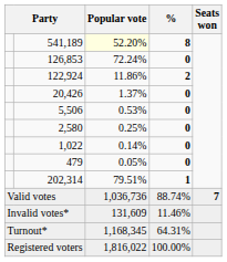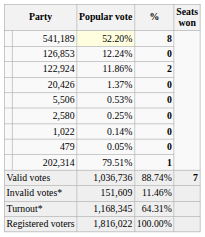 <table class=wikitable style="text-align:right">
 <tr>
 <th colspan=2>Party</th>
 <th>Popular vote</th>
 <th>%</th>
 <th>Seats<br>won</th>
 </tr>
 <tr>
 <td></td>
 <td>541,189</td>
 <td style="background: lightyellow;">52.20%</td>
 <td><strong>8</strong></td>
 </tr>
 <tr>
 <td></td>
 <td>126,853</td>
-<td>72.24%</td>
+<td>12.24%</td>
 <td><strong>0</strong></td>
 </tr>
 <tr>
 <td></td>
 <td>122,924</td>
 <td>11.86%</td>
 <td><strong>2</strong></td>
 </tr>
 <tr>
 <td></td>
 <td>20,426</td>
 <td>1.37%</td>
 <td><strong>0</strong></td>
 </tr>
 <tr>
 <td></td>
 <td>5,506</td>
 <td>0.53%</td>
 <td><strong>0</strong></td>
 </tr>
 <tr>
 <td></td>
 <td>2,580</td>
 <td>0.25%</td>
 <td><strong>0</strong></td>
 </tr>
 <tr>
 <td></td>
 <td>1,022</td>
 <td>0.14%</td>
 <td><strong>0</strong></td>
 </tr>
 <tr>
 <td></td>
 <td>479</td>
 <td>0.05%</td>
 <td><strong>0</strong></td>
 </tr>
 <tr>
 <td></td>
 <td>202,314</td>
 <td>79.51%</td>
 <td><strong>1</strong></td>
 </tr>
 <tr bgcolor=#efefef>
 <td align=left colspan=2>Valid votes</td>
 <td>1,036,736</td>
 <td>88.74%</td>
 <td><strong>7</strong></td>
 </tr>
 <tr bgcolor=#efefef>
 <td align=left colspan=2>Invalid votes*</td>
-<td>131,609</td>
+<td>151,609</td>
 <td>11.46%</td>
 <td></td>
 </tr>
 <tr bgcolor=#efefef>
 <td align=left colspan=2>Turnout*</td>
 <td>1,168,345</td>
 <td>64.31%</td>
 <td></td>
 </tr>
 <tr bgcolor=#efefef>
 <td align=left colspan=2>Registered voters</td>
 <td>1,816,022</td>
 <td>100.00%</td>
 <td></td>
 </tr>
 </table>
